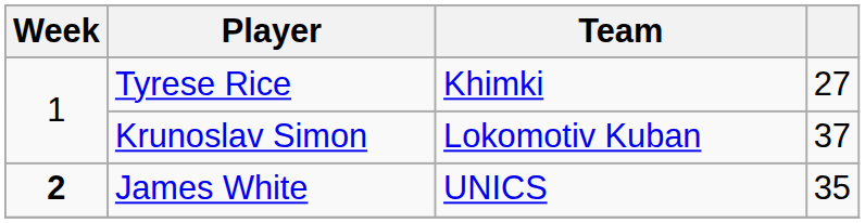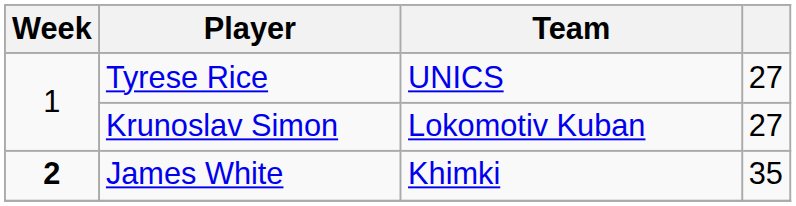 <table class="wikitable sortable" style="text-align: center;">
 <tr>
 <th style="text-align:center;">Week</th>
 <th style="text-align:center; width:150px;">Player</th>
 <th style="text-align:center; width:170px;">Team</th>
 <th style="text-align:center;"></th>
 </tr>
 <tr>
 <td rowspan=2>1</td>
 <td align="left"> <a href='#'>Tyrese Rice</a></td>
-<td align="left"> <a href='#'>Khimki</a></td>
+<td align="left"> <a href='#'>UNICS</a></td>
 <td>27</td>
 </tr>
 <tr>
 <td align="left"> <a href='#'>Krunoslav Simon</a></td>
 <td align="left"> <a href='#'>Lokomotiv Kuban</a></td>
-<td>37</td>
+<td>27</td>
 </tr>
 <tr>
 <td><strong>2</strong></td>
 <td align="left"> <a href='#'>James White</a></td>
-<td align="left"> <a href='#'>UNICS</a></td>
+<td align="left"> <a href='#'>Khimki</a></td>
 <td>35</td>
 </tr>
 <tr>
 </tr>
 </table>
